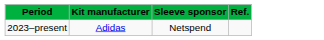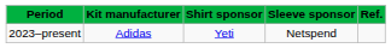 <table class="wikitable" style="text-align:center;margin-left:1em;float:center">
 <tr>
 <th style="background:#00B140; color:#000000;">Period</th>
 <th style="background:#00B140; color:#000000; ">Kit manufacturer</th>
+<th style="background:#00B140; color:#000000;">Shirt sponsor</th>
 <th style="background:#00B140; color:#000000;">Sleeve sponsor</th>
 <th style="background:#00B140; color:#000000;">Ref.</th>
 </tr>
 <tr>
 <td>2023–present</td>
 <td><a href='#'>Adidas</a></td>
+<td><a href='#'>Yeti</a></td>
 <td>Netspend</td>
 <td></td>
 </tr>
 </table>
